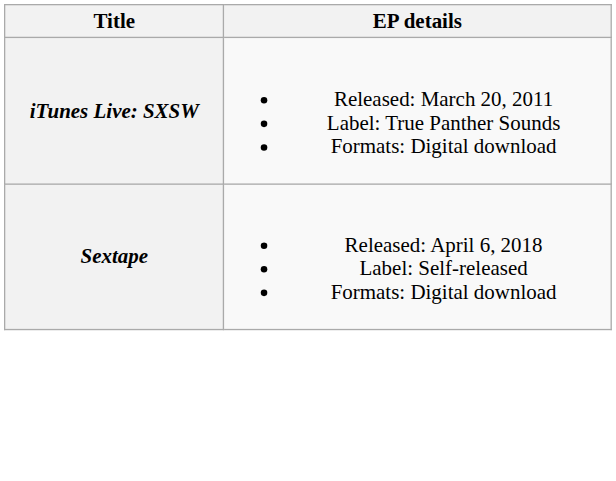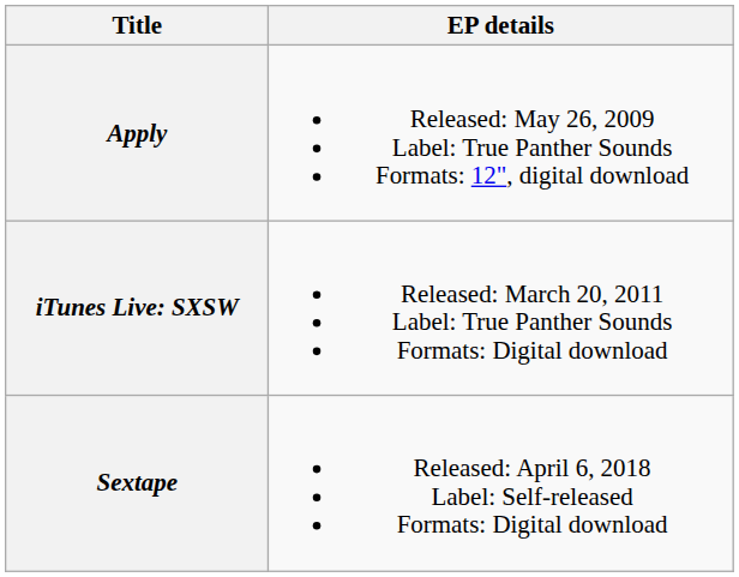 <table class="wikitable plainrowheaders" style="text-align:center;">
 <tr>
 <th scope="col" style="width:10em;">Title</th>
 <th scope="col" style="width:18em;">EP details</th>
+</tr>
+<tr>
+<th scope="row"><em>Apply</em></th>
+<td><br><ul><li>Released: May 26, 2009</li><li>Label: True Panther Sounds</li><li>Formats: <a href='#'>12"</a>, digital download</li></ul></td>
 </tr>
 <tr>
 <th scope="row"><em>iTunes Live: SXSW</em></th>
 <td><br><ul><li>Released: March 20, 2011</li><li>Label: True Panther Sounds</li><li>Formats: Digital download</li></ul></td>
 </tr>
 <tr>
 <th scope="row"><em>Sextape</em></th>
 <td><br><ul><li>Released: April 6, 2018</li><li>Label: Self-released</li><li>Formats: Digital download</li></ul></td>
 </tr>
 </table>
